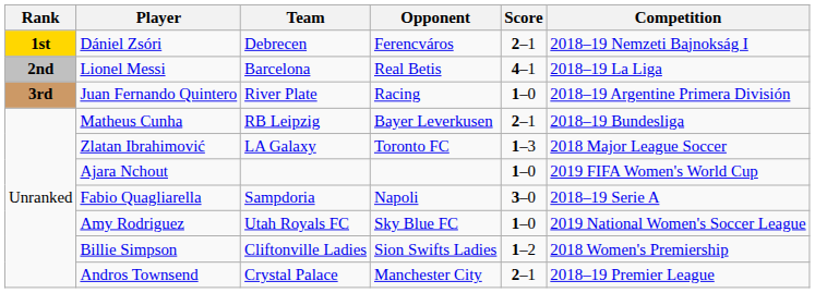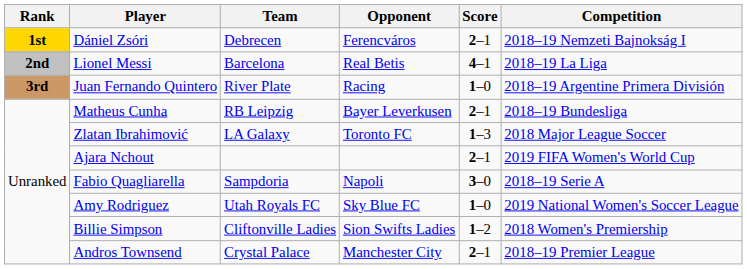 <table class="wikitable">
 <tr>
 <th>Rank</th>
 <th>Player</th>
 <th>Team</th>
 <th>Opponent</th>
 <th>Score</th>
 <th>Competition</th>
 </tr>
 <tr>
 <td scope=col style="background-color: gold" align="center"><strong>1st</strong></td>
 <td> <a href='#'>Dániel Zsóri</a></td>
 <td> <a href='#'>Debrecen</a></td>
 <td> <a href='#'>Ferencváros</a></td>
 <td align="center"><strong>2</strong>–1</td>
 <td><a href='#'>2018–19 Nemzeti Bajnokság I</a></td>
 </tr>
 <tr>
 <td scope=col style="background-color: silver" align="center"><strong>2nd</strong></td>
 <td> <a href='#'>Lionel Messi</a></td>
 <td> <a href='#'>Barcelona</a></td>
 <td> <a href='#'>Real Betis</a></td>
 <td align="center"><strong>4</strong>–1</td>
 <td><a href='#'>2018–19 La Liga</a></td>
 </tr>
 <tr>
 <td scope=col style="background-color: #cc9966" align="center"><strong>3rd</strong></td>
 <td> <a href='#'>Juan Fernando Quintero</a></td>
 <td> <a href='#'>River Plate</a></td>
 <td> <a href='#'>Racing</a></td>
 <td align="center"><strong>1</strong>–0</td>
 <td><a href='#'>2018–19 Argentine Primera División</a></td>
 </tr>
 <tr>
 <td rowspan="7">Unranked</td>
 <td> <a href='#'>Matheus Cunha</a></td>
 <td> <a href='#'>RB Leipzig</a></td>
 <td> <a href='#'>Bayer Leverkusen</a></td>
 <td align="center"><strong>2</strong>–1</td>
 <td><a href='#'>2018–19 Bundesliga</a></td>
 </tr>
 <tr>
 <td> <a href='#'>Zlatan Ibrahimović</a></td>
 <td> <a href='#'>LA Galaxy</a></td>
 <td> <a href='#'>Toronto FC</a></td>
 <td align="center"><strong>1</strong>–3</td>
 <td><a href='#'>2018 Major League Soccer</a></td>
 </tr>
 <tr>
 <td> <a href='#'>Ajara Nchout</a></td>
 <td></td>
 <td></td>
-<td align="center"><strong>1</strong>–0</td>
+<td align="center"><strong>2</strong>–1</td>
 <td><a href='#'>2019 FIFA Women's World Cup</a></td>
 </tr>
 <tr>
 <td> <a href='#'>Fabio Quagliarella</a></td>
 <td> <a href='#'>Sampdoria</a></td>
 <td> <a href='#'>Napoli</a></td>
 <td align="center"><strong>3</strong>–0</td>
 <td><a href='#'>2018–19 Serie A</a></td>
 </tr>
 <tr>
 <td> <a href='#'>Amy Rodriguez</a></td>
 <td> <a href='#'>Utah Royals FC</a></td>
 <td> <a href='#'>Sky Blue FC</a></td>
 <td align="center"><strong>1</strong>–0</td>
 <td><a href='#'>2019 National Women's Soccer League</a></td>
 </tr>
 <tr>
 <td> <a href='#'>Billie Simpson</a></td>
 <td> <a href='#'>Cliftonville Ladies</a></td>
 <td> <a href='#'>Sion Swifts Ladies</a></td>
 <td align="center"><strong>1</strong>–2</td>
 <td><a href='#'>2018 Women's Premiership</a></td>
 </tr>
 <tr>
 <td> <a href='#'>Andros Townsend</a></td>
 <td> <a href='#'>Crystal Palace</a></td>
 <td> <a href='#'>Manchester City</a></td>
 <td align="center"><strong>2</strong>–1</td>
 <td><a href='#'>2018–19 Premier League</a></td>
 </tr>
 </table>
